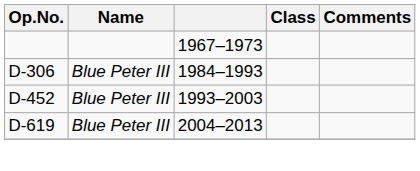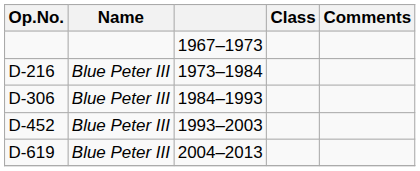 <table class="wikitable">
 <tr>
 <th>Op.No.</th>
 <th>Name</th>
 <th></th>
 <th>Class</th>
 <th>Comments</th>
 </tr>
 <tr>
 <td></td>
 <td></td>
 <td>1967–1973</td>
+<td></td>
+<td></td>
+</tr>
+<tr>
+<td>D-216</td>
+<td><em>Blue Peter III</em></td>
+<td>1973–1984</td>
 <td></td>
 <td></td>
 </tr>
 <tr>
 <td>D-306</td>
 <td><em>Blue Peter III</em></td>
 <td>1984–1993</td>
 <td></td>
 <td></td>
 </tr>
 <tr>
 <td>D-452</td>
 <td><em>Blue Peter III</em></td>
 <td>1993–2003</td>
 <td></td>
 <td></td>
 </tr>
 <tr>
 <td>D-619</td>
 <td><em>Blue Peter III</em></td>
 <td>2004–2013</td>
 <td></td>
 <td></td>
 </tr>
 <tr>
 </tr>
 </table>
